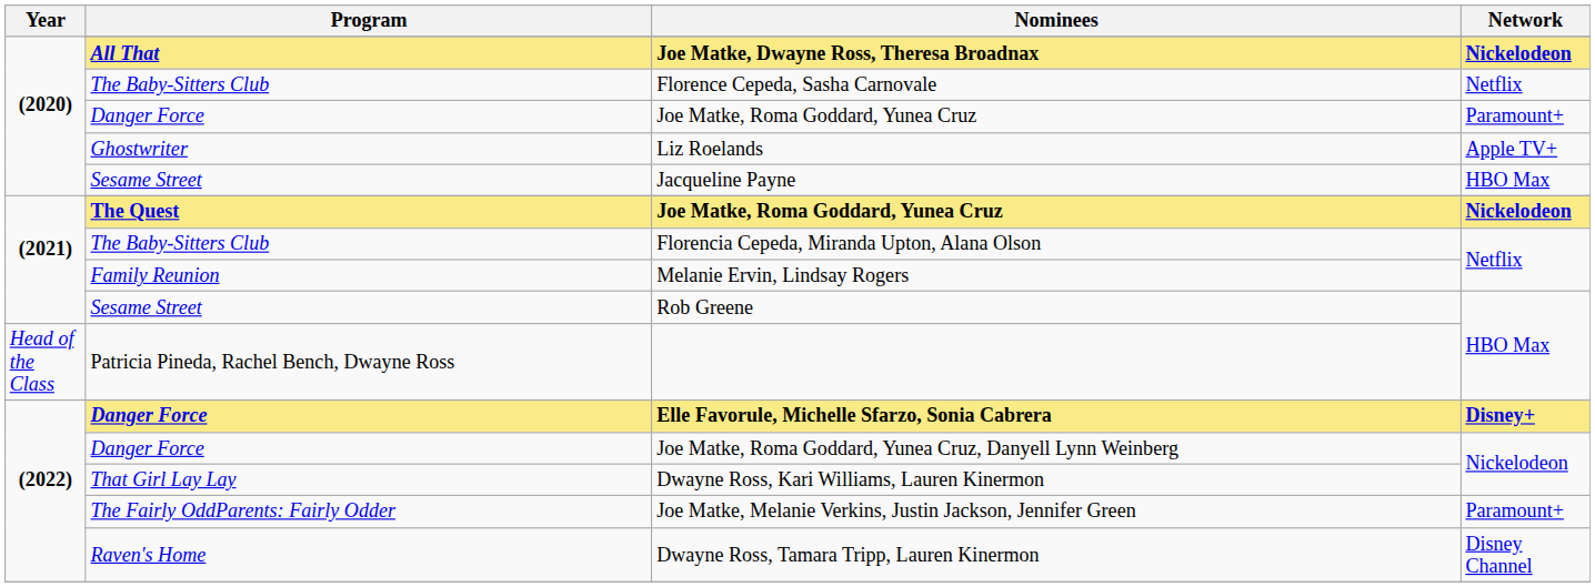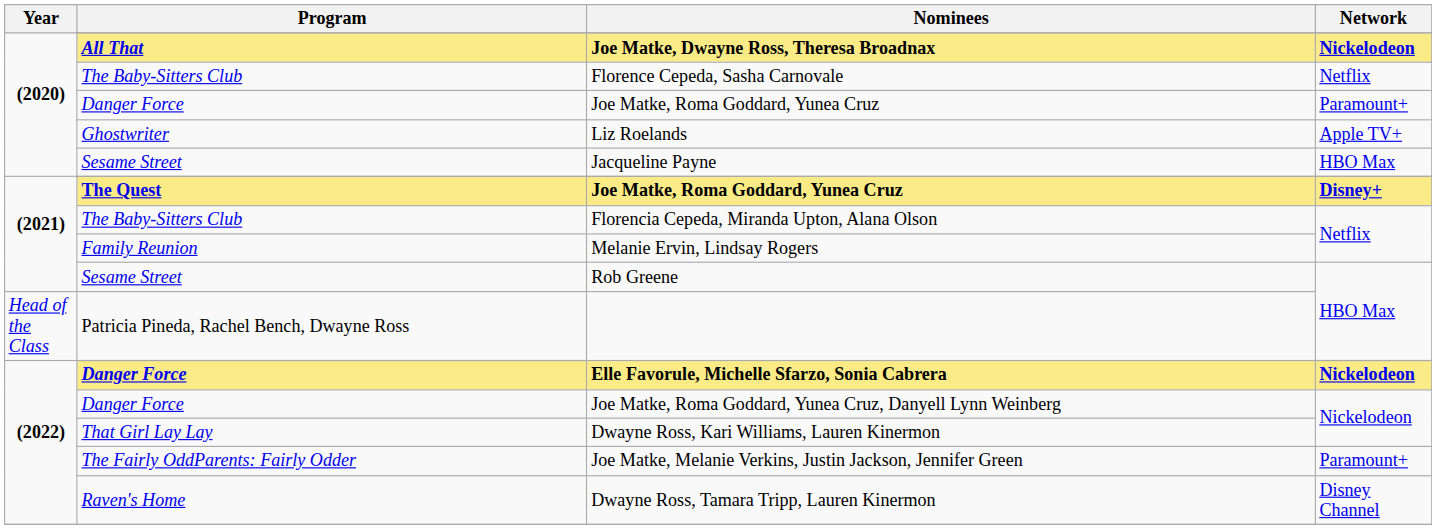 <table class="wikitable" style="width:100%">
 <tr bgcolor="#bebebe">
 <th width="5%">Year</th>
 <th width="35%">Program</th>
 <th width="50%">Nominees</th>
 <th width="8%">Network</th>
 </tr>
 <tr>
 <td rowspan=6 style="text-align:center"><strong>(2020)</strong><br> <br></td>
 </tr>
 <tr style="background:#FAEB86">
 <td><strong><em><a href='#'>All That</a></em></strong></td>
 <td><strong>Joe Matke, Dwayne Ross, Theresa Broadnax</strong></td>
 <td><strong><a href='#'>Nickelodeon</a></strong></td>
 </tr>
 <tr>
 <td><em><a href='#'>The Baby-Sitters Club</a></em></td>
 <td>Florence Cepeda, Sasha Carnovale</td>
 <td><a href='#'>Netflix</a></td>
 </tr>
 <tr>
 <td><em><a href='#'>Danger Force</a></em></td>
 <td>Joe Matke, Roma Goddard, Yunea Cruz</td>
 <td><a href='#'>Paramount+</a></td>
 </tr>
 <tr>
 <td><em><a href='#'>Ghostwriter</a></em></td>
 <td>Liz Roelands</td>
 <td><a href='#'>Apple TV+</a></td>
 </tr>
 <tr>
 <td><em><a href='#'>Sesame Street</a></em></td>
 <td>Jacqueline Payne</td>
 <td><a href='#'>HBO Max</a></td>
 </tr>
 <tr>
 <td rowspan=6 style="text-align:center"><strong>(2021)</strong><br> <br> </td>
 </tr>
 <tr>
 </tr>
 <tr style="background:#FAEB86">
 <td><strong><a href='#'>The Quest</a></strong></td>
 <td><strong>Joe Matke, Roma Goddard, Yunea Cruz</strong></td>
-<td><strong><a href='#'>Nickelodeon</a></strong></td>
+<td><strong><a href='#'>Disney+</a></strong></td>
 </tr>
 <tr>
 <td><em><a href='#'>The Baby-Sitters Club</a></em></td>
 <td>Florencia Cepeda, Miranda Upton, Alana Olson</td>
 <td rowspan="2"><a href='#'>Netflix</a></td>
 </tr>
 <tr>
 <td><em><a href='#'>Family Reunion</a></em></td>
 <td>Melanie Ervin, Lindsay Rogers</td>
 </tr>
 <tr>
 <td><em><a href='#'>Sesame Street</a></em></td>
 <td>Rob Greene</td>
 <td rowspan="2"><a href='#'>HBO Max</a></td>
 </tr>
 <tr>
 <td><em><a href='#'>Head of the Class</a></em></td>
 <td>Patricia Pineda, Rachel Bench, Dwayne Ross</td>
 </tr>
 <tr>
 <td rowspan=6 style="text-align:center"><strong>(2022)</strong><br><br></td>
 </tr>
 <tr style="background:#FAEB86">
 <td><strong><em><a href='#'>Danger Force</a></em></strong></td>
 <td><strong>Elle Favorule, Michelle Sfarzo, Sonia Cabrera</strong></td>
-<td><strong><a href='#'>Disney+</a></strong></td>
+<td><strong><a href='#'>Nickelodeon</a></strong></td>
 </tr>
 <tr>
 <td><em><a href='#'>Danger Force</a></em></td>
 <td>Joe Matke, Roma Goddard, Yunea Cruz, Danyell Lynn Weinberg</td>
 <td rowspan="2"><a href='#'>Nickelodeon</a></td>
 </tr>
 <tr>
 <td><em><a href='#'>That Girl Lay Lay</a></em></td>
 <td>Dwayne Ross, Kari Williams, Lauren Kinermon</td>
 </tr>
 <tr>
 <td><em><a href='#'>The Fairly OddParents: Fairly Odder</a></em></td>
 <td>Joe Matke, Melanie Verkins, Justin Jackson, Jennifer Green</td>
 <td><a href='#'>Paramount+</a></td>
 </tr>
 <tr>
 <td><em><a href='#'>Raven's Home</a></em></td>
 <td>Dwayne Ross, Tamara Tripp, Lauren Kinermon</td>
 <td><a href='#'>Disney Channel</a></td>
 </tr>
 <tr>
 </tr>
 </table>
